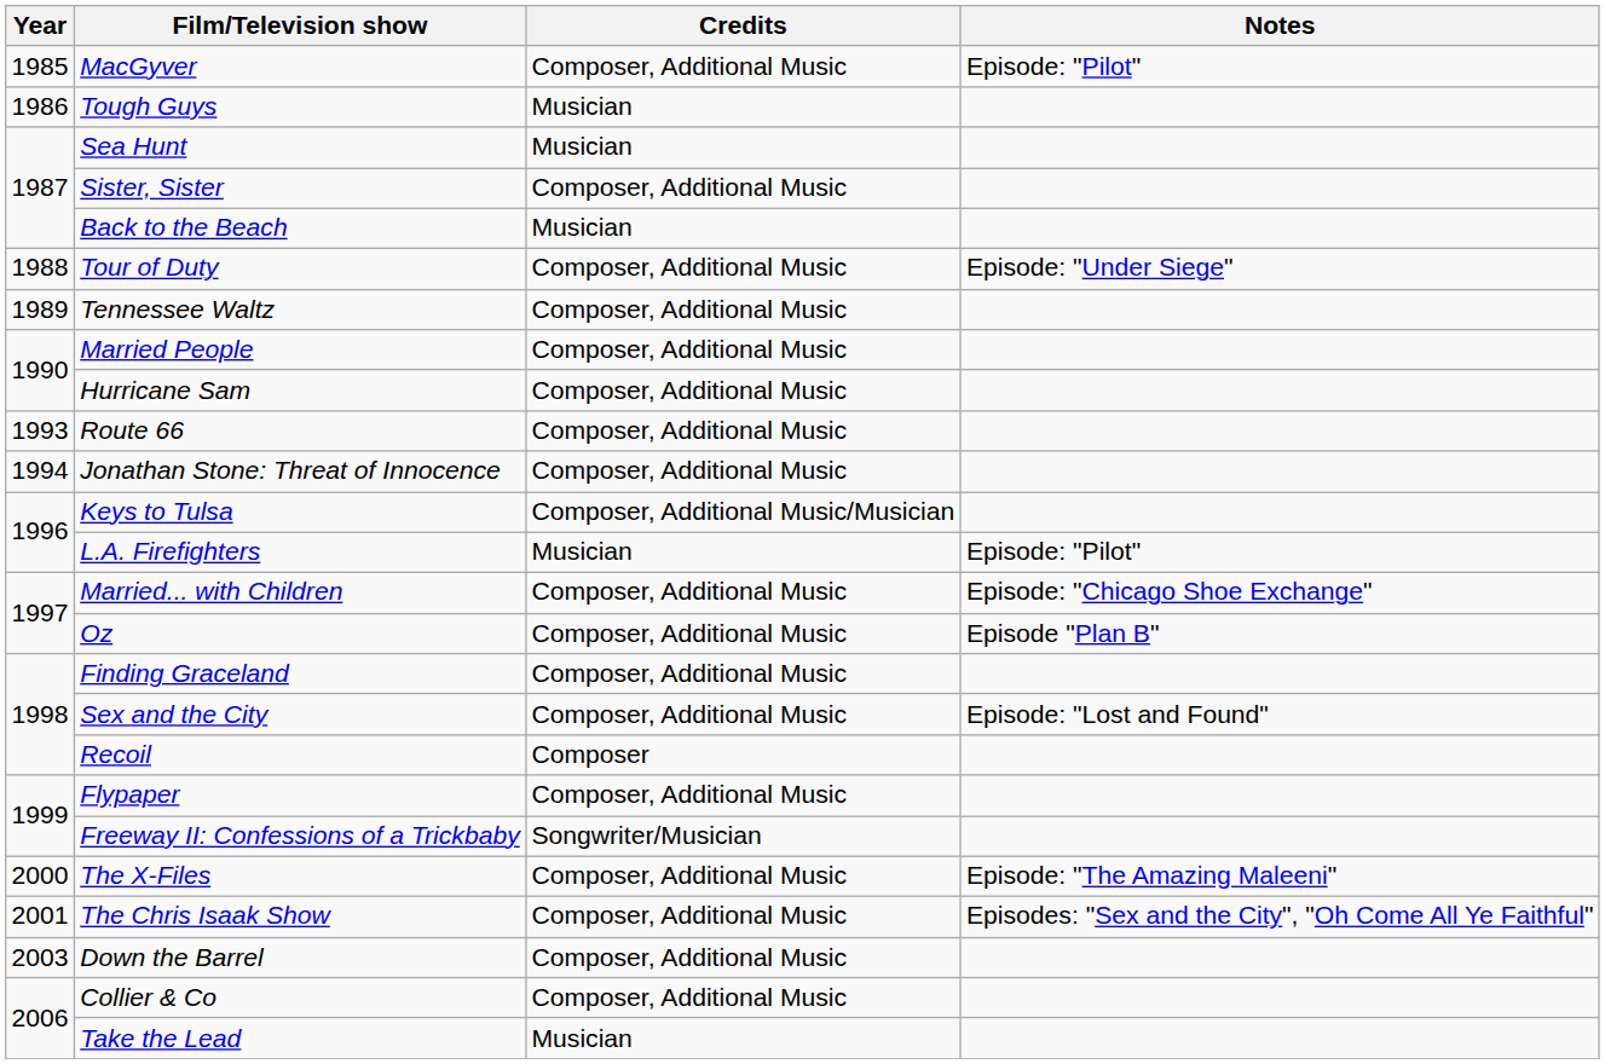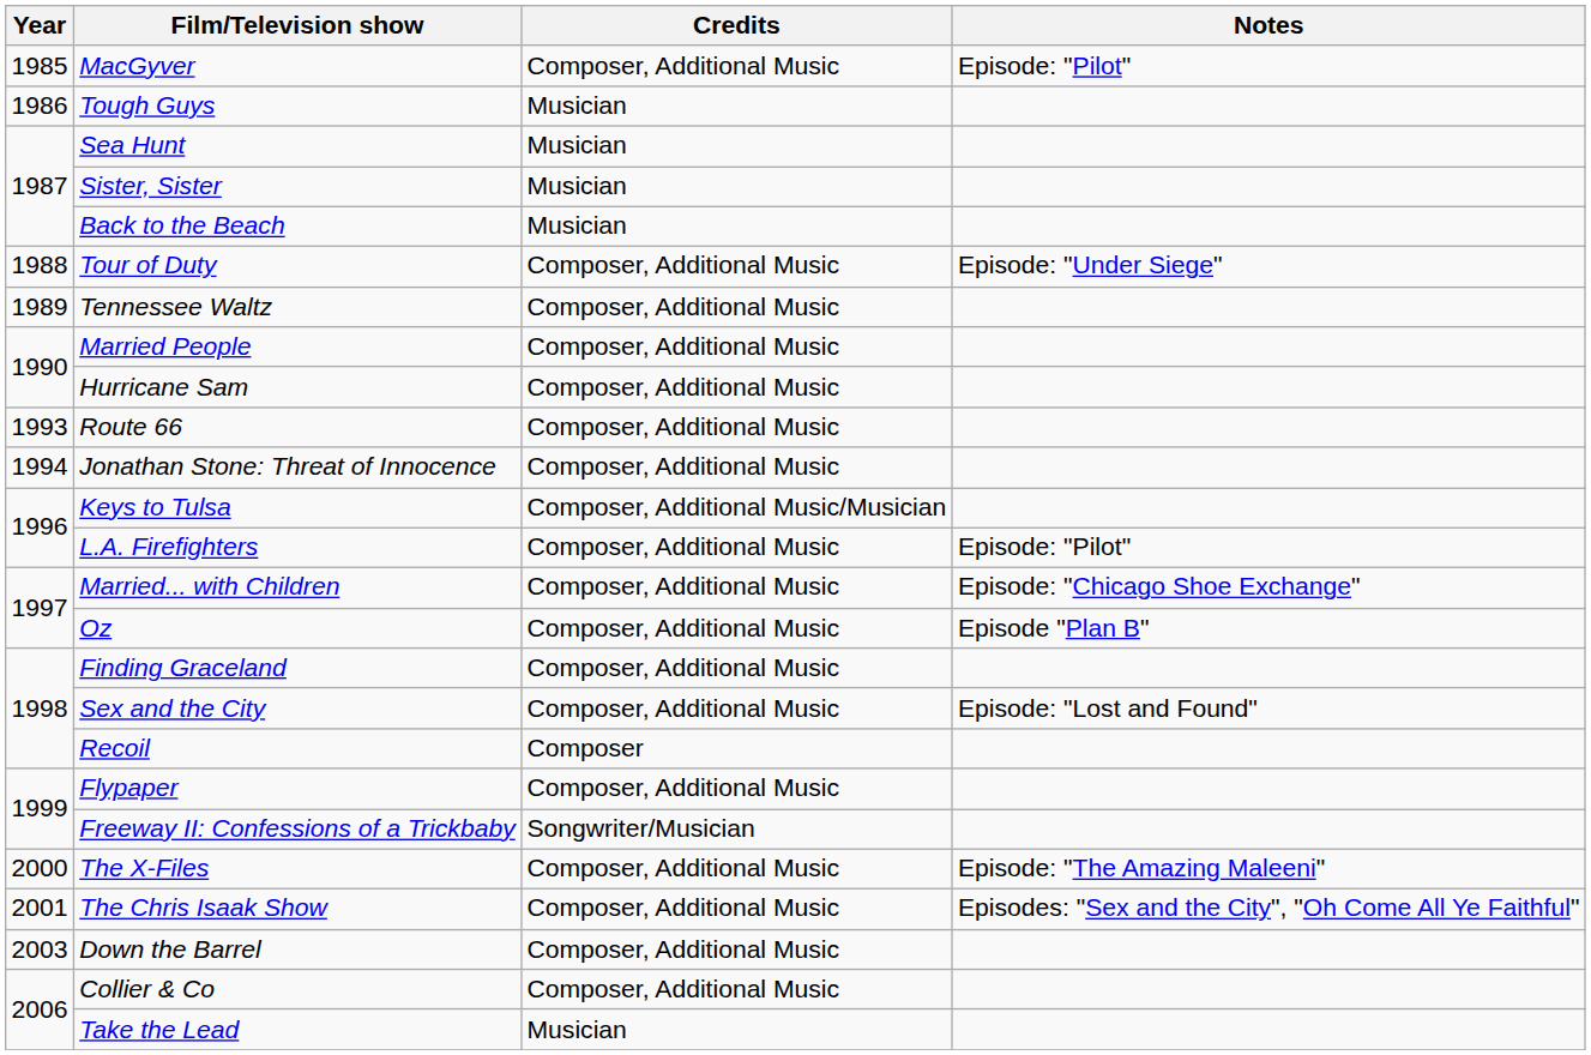 <table class="wikitable">
 <tr>
 <th>Year</th>
 <th>Film/Television show</th>
 <th>Credits</th>
 <th>Notes</th>
 </tr>
 <tr>
 <td>1985</td>
 <td><em><a href='#'>MacGyver</a></em></td>
 <td>Composer, Additional Music</td>
 <td>Episode: "<a href='#'>Pilot</a>"</td>
 </tr>
 <tr>
 <td>1986</td>
 <td><em><a href='#'>Tough Guys</a></em></td>
 <td>Musician</td>
 <td></td>
 </tr>
 <tr>
 <td rowspan="3">1987</td>
 <td><em><a href='#'>Sea Hunt</a></em></td>
 <td>Musician</td>
 <td></td>
 </tr>
 <tr>
 <td><em><a href='#'>Sister, Sister</a></em></td>
-<td>Composer, Additional Music</td>
+<td>Musician</td>
 <td></td>
 </tr>
 <tr>
 <td><em><a href='#'>Back to the Beach</a></em></td>
 <td>Musician</td>
 <td></td>
 </tr>
 <tr>
 <td>1988</td>
 <td><em><a href='#'>Tour of Duty</a></em></td>
 <td>Composer, Additional Music</td>
 <td>Episode: "<a href='#'>Under Siege</a>"</td>
 </tr>
 <tr>
 <td>1989</td>
 <td><em>Tennessee Waltz</em></td>
 <td>Composer, Additional Music</td>
 <td></td>
 </tr>
 <tr>
 <td rowspan="2">1990</td>
 <td><em><a href='#'>Married People</a></em></td>
 <td>Composer, Additional Music</td>
 <td></td>
 </tr>
 <tr>
 <td><em>Hurricane Sam</em></td>
 <td>Composer, Additional Music</td>
 <td></td>
 </tr>
 <tr>
 <td>1993</td>
 <td><em>Route 66</em></td>
 <td>Composer, Additional Music</td>
 <td></td>
 </tr>
 <tr>
 <td>1994</td>
 <td><em>Jonathan Stone: Threat of Innocence</em></td>
 <td>Composer, Additional Music</td>
 <td></td>
 </tr>
 <tr>
 <td rowspan="2">1996</td>
 <td><em><a href='#'>Keys to Tulsa</a></em></td>
 <td>Composer, Additional Music/Musician</td>
 <td></td>
 </tr>
 <tr>
 <td><em><a href='#'>L.A. Firefighters</a></em></td>
-<td>Musician</td>
+<td>Composer, Additional Music</td>
 <td>Episode: "Pilot"</td>
 </tr>
 <tr>
 <td rowspan="2">1997</td>
 <td><em><a href='#'>Married... with Children</a></em></td>
 <td>Composer, Additional Music</td>
 <td>Episode: "<a href='#'>Chicago Shoe Exchange</a>"</td>
 </tr>
 <tr>
 <td><em><a href='#'>Oz</a></em></td>
 <td>Composer, Additional Music</td>
 <td>Episode "<a href='#'>Plan B</a>"</td>
 </tr>
 <tr>
 <td rowspan="3">1998</td>
 <td><em><a href='#'>Finding Graceland</a></em></td>
 <td>Composer, Additional Music</td>
 <td></td>
 </tr>
 <tr>
 <td><em><a href='#'>Sex and the City</a></em></td>
 <td>Composer, Additional Music</td>
 <td>Episode: "Lost and Found"</td>
 </tr>
 <tr>
 <td><em><a href='#'>Recoil</a></em></td>
 <td>Composer</td>
 <td></td>
 </tr>
 <tr>
 <td rowspan="2">1999</td>
 <td><em><a href='#'>Flypaper</a></em></td>
 <td>Composer, Additional Music</td>
 <td></td>
 </tr>
 <tr>
 <td><em><a href='#'>Freeway II: Confessions of a Trickbaby</a></em></td>
 <td>Songwriter/Musician</td>
 <td></td>
 </tr>
 <tr>
 <td>2000</td>
 <td><em><a href='#'>The X-Files</a></em></td>
 <td>Composer, Additional Music</td>
 <td>Episode: "<a href='#'>The Amazing Maleeni</a>"</td>
 </tr>
 <tr>
 <td>2001</td>
 <td><em><a href='#'>The Chris Isaak Show</a></em></td>
 <td>Composer, Additional Music</td>
 <td>Episodes: "<a href='#'>Sex and the City</a>", "<a href='#'>Oh Come All Ye Faithful</a>"</td>
 </tr>
 <tr>
 <td>2003</td>
 <td><em>Down the Barrel</em></td>
 <td>Composer, Additional Music</td>
 <td></td>
 </tr>
 <tr>
 <td rowspan="2">2006</td>
 <td><em>Collier & Co</em></td>
 <td>Composer, Additional Music</td>
 <td></td>
 </tr>
 <tr>
 <td><em><a href='#'>Take the Lead</a></em></td>
 <td>Musician</td>
 <td></td>
 </tr>
 </table>
